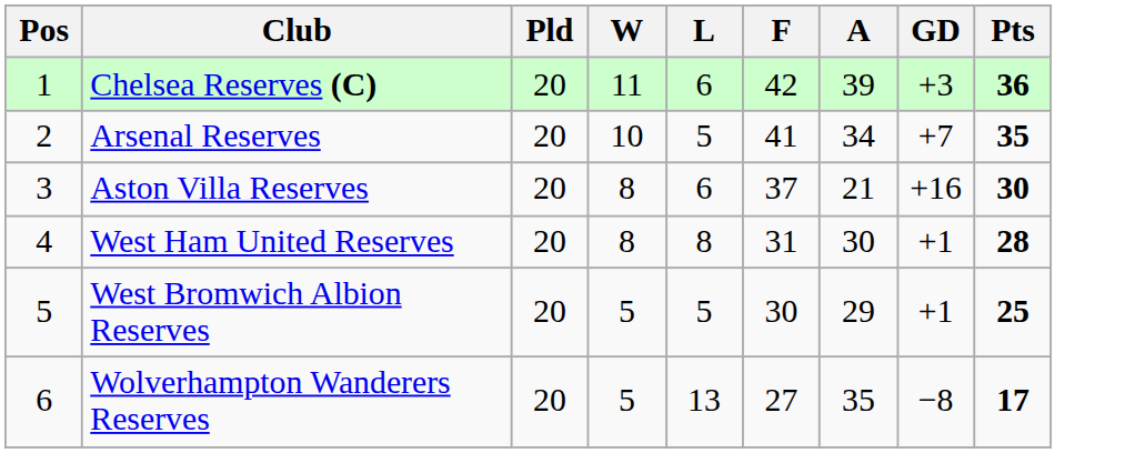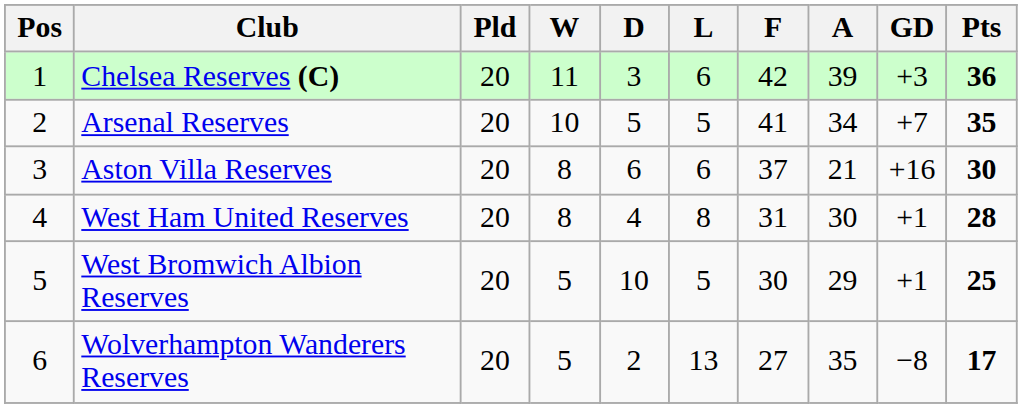 <table class="wikitable" style="text-align:center">
 <tr>
 <th width=30>Pos</th>
 <th width=200>Club</th>
 <th width=30>Pld</th>
 <th width=30>W</th>
+<th width=30>D</th>
 <th width=30>L</th>
 <th width=30>F</th>
 <th width=30>A</th>
 <th width=30>GD</th>
 <th width=30>Pts</th>
 </tr>
 <tr bgcolor=#ccffcc>
 <td>1</td>
 <td align="left"><a href='#'>Chelsea Reserves</a> <strong>(C)</strong></td>
 <td>20</td>
 <td>11</td>
+<td>3</td>
 <td>6</td>
 <td>42</td>
 <td>39</td>
 <td>+3</td>
 <td><strong>36</strong></td>
 </tr>
 <tr>
 <td>2</td>
 <td align="left"><a href='#'>Arsenal Reserves</a></td>
 <td>20</td>
 <td>10</td>
 <td>5</td>
+<td>5</td>
 <td>41</td>
 <td>34</td>
 <td>+7</td>
 <td><strong>35</strong></td>
 </tr>
 <tr>
 <td>3</td>
 <td align="left"><a href='#'>Aston Villa Reserves</a></td>
 <td>20</td>
 <td>8</td>
 <td>6</td>
+<td>6</td>
 <td>37</td>
 <td>21</td>
 <td>+16</td>
 <td><strong>30</strong></td>
 </tr>
 <tr>
 <td>4</td>
 <td align="left"><a href='#'>West Ham United Reserves</a></td>
 <td>20</td>
 <td>8</td>
+<td>4</td>
 <td>8</td>
 <td>31</td>
 <td>30</td>
 <td>+1</td>
 <td><strong>28</strong></td>
 </tr>
 <tr>
 <td>5</td>
 <td align="left"><a href='#'>West Bromwich Albion Reserves</a></td>
 <td>20</td>
 <td>5</td>
+<td>10</td>
 <td>5</td>
 <td>30</td>
 <td>29</td>
 <td>+1</td>
 <td><strong>25</strong></td>
 </tr>
 <tr>
 <td>6</td>
 <td align="left"><a href='#'> Wolverhampton Wanderers Reserves</a></td>
 <td>20</td>
 <td>5</td>
+<td>2</td>
 <td>13</td>
 <td>27</td>
 <td>35</td>
 <td>−8</td>
 <td><strong>17</strong></td>
 </tr>
 </table>
